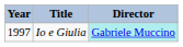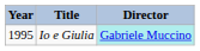 <table class="wikitable">
 <tr>
 <th style="background:#B0C4DE;">Year</th>
 <th style="background:#B0C4DE;">Title</th>
 <th style="background:#B0C4DE;">Director</th>
 </tr>
 <tr>
-<td>1997</td>
+<td>1995</td>
 <td><em>Io e Giulia</em></td>
 <td style="background: paleturquoise;"><a href='#'>Gabriele Muccino</a></td>
 </tr>
 </table>
